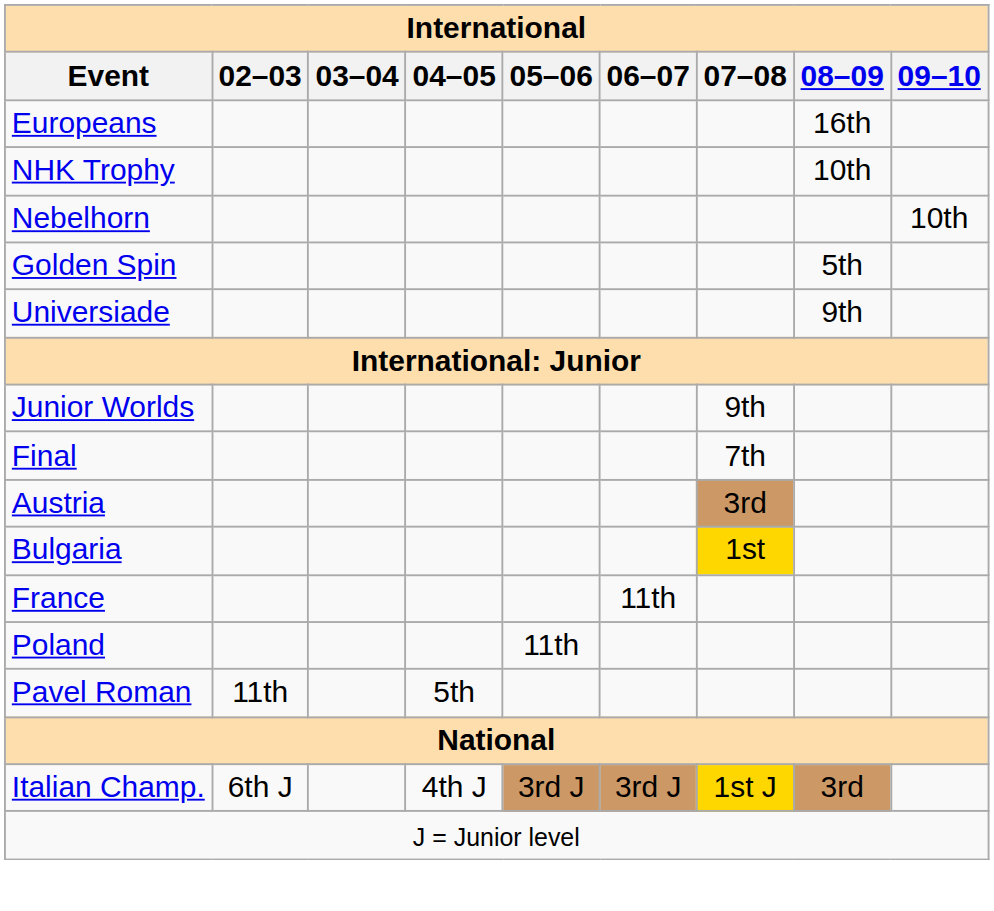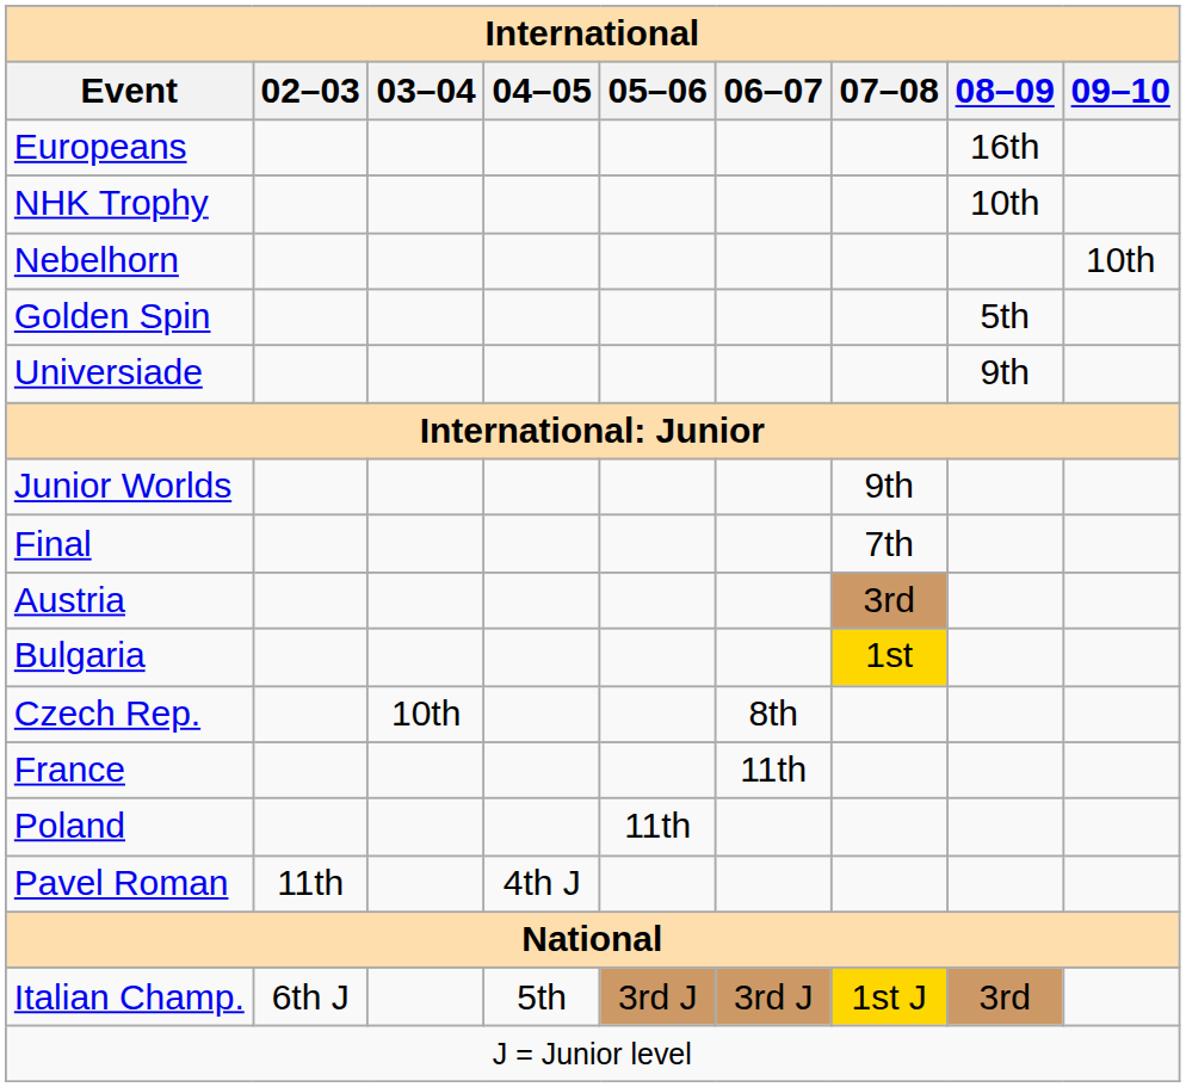 <table class="wikitable" style="text-align:center">
 <tr>
 <th style="background-color: #ffdead; " colspan=9 align=center>International</th>
 </tr>
 <tr>
 <th>Event</th>
 <th>02–03</th>
 <th>03–04</th>
 <th>04–05</th>
 <th>05–06</th>
 <th>06–07</th>
 <th>07–08</th>
 <th><a href='#'>08–09</a></th>
 <th><a href='#'>09–10</a></th>
 </tr>
 <tr>
 <td align=left><a href='#'>Europeans</a></td>
 <td></td>
 <td></td>
 <td></td>
 <td></td>
 <td></td>
 <td></td>
 <td>16th</td>
 <td></td>
 </tr>
 <tr>
 <td align=left> <a href='#'>NHK Trophy</a></td>
 <td></td>
 <td></td>
 <td></td>
 <td></td>
 <td></td>
 <td></td>
 <td>10th</td>
 <td></td>
 </tr>
 <tr>
 <td align=left><a href='#'>Nebelhorn</a></td>
 <td></td>
 <td></td>
 <td></td>
 <td></td>
 <td></td>
 <td></td>
 <td></td>
 <td>10th</td>
 </tr>
 <tr>
 <td align=left><a href='#'>Golden Spin</a></td>
 <td></td>
 <td></td>
 <td></td>
 <td></td>
 <td></td>
 <td></td>
 <td>5th</td>
 <td></td>
 </tr>
 <tr>
 <td align=left><a href='#'>Universiade</a></td>
 <td></td>
 <td></td>
 <td></td>
 <td></td>
 <td></td>
 <td></td>
 <td>9th</td>
 <td></td>
 </tr>
 <tr>
 <th style="background-color: #ffdead; " colspan=9 align=center>International: Junior</th>
 </tr>
 <tr>
 <td align=left><a href='#'>Junior Worlds</a></td>
 <td></td>
 <td></td>
 <td></td>
 <td></td>
 <td></td>
 <td>9th</td>
 <td></td>
 <td></td>
 </tr>
 <tr>
 <td align=left> <a href='#'>Final</a></td>
 <td></td>
 <td></td>
 <td></td>
 <td></td>
 <td></td>
 <td>7th</td>
 <td></td>
 <td></td>
 </tr>
 <tr>
 <td align=left> <a href='#'>Austria</a></td>
 <td></td>
 <td></td>
 <td></td>
 <td></td>
 <td></td>
 <td bgcolor=cc9966>3rd</td>
 <td></td>
 <td></td>
 </tr>
 <tr>
 <td align=left> <a href='#'>Bulgaria</a></td>
 <td></td>
 <td></td>
 <td></td>
 <td></td>
 <td></td>
 <td bgcolor=gold>1st</td>
 <td></td>
 <td></td>
 </tr>
 <tr>
+<td align=left> <a href='#'>Czech Rep.</a></td>
+<td></td>
+<td>10th</td>
+<td></td>
+<td></td>
+<td>8th</td>
+<td></td>
+<td></td>
+<td></td>
+</tr>
+<tr>
 <td align=left> <a href='#'>France</a></td>
 <td></td>
 <td></td>
 <td></td>
 <td></td>
 <td>11th</td>
 <td></td>
 <td></td>
 <td></td>
 </tr>
 <tr>
 <td align=left> <a href='#'>Poland</a></td>
 <td></td>
 <td></td>
 <td></td>
 <td>11th</td>
 <td></td>
 <td></td>
 <td></td>
 <td></td>
 </tr>
 <tr>
 <td align=left><a href='#'>Pavel Roman</a></td>
 <td>11th</td>
 <td></td>
-<td>5th</td>
+<td>4th J</td>
 <td></td>
 <td></td>
 <td></td>
 <td></td>
 <td></td>
 </tr>
 <tr>
 <th style="background-color: #ffdead; " colspan=9 align=center>National</th>
 </tr>
 <tr>
 <td align=left><a href='#'>Italian Champ.</a></td>
 <td>6th J</td>
 <td></td>
-<td>4th J</td>
+<td>5th</td>
 <td bgcolor=cc9966>3rd J</td>
 <td bgcolor=cc9966>3rd J</td>
 <td bgcolor=gold>1st J</td>
 <td bgcolor=cc9966>3rd</td>
 <td></td>
 </tr>
 <tr>
 <td colspan=9 align=center><small> J = Junior level </small></td>
 </tr>
 </table>
